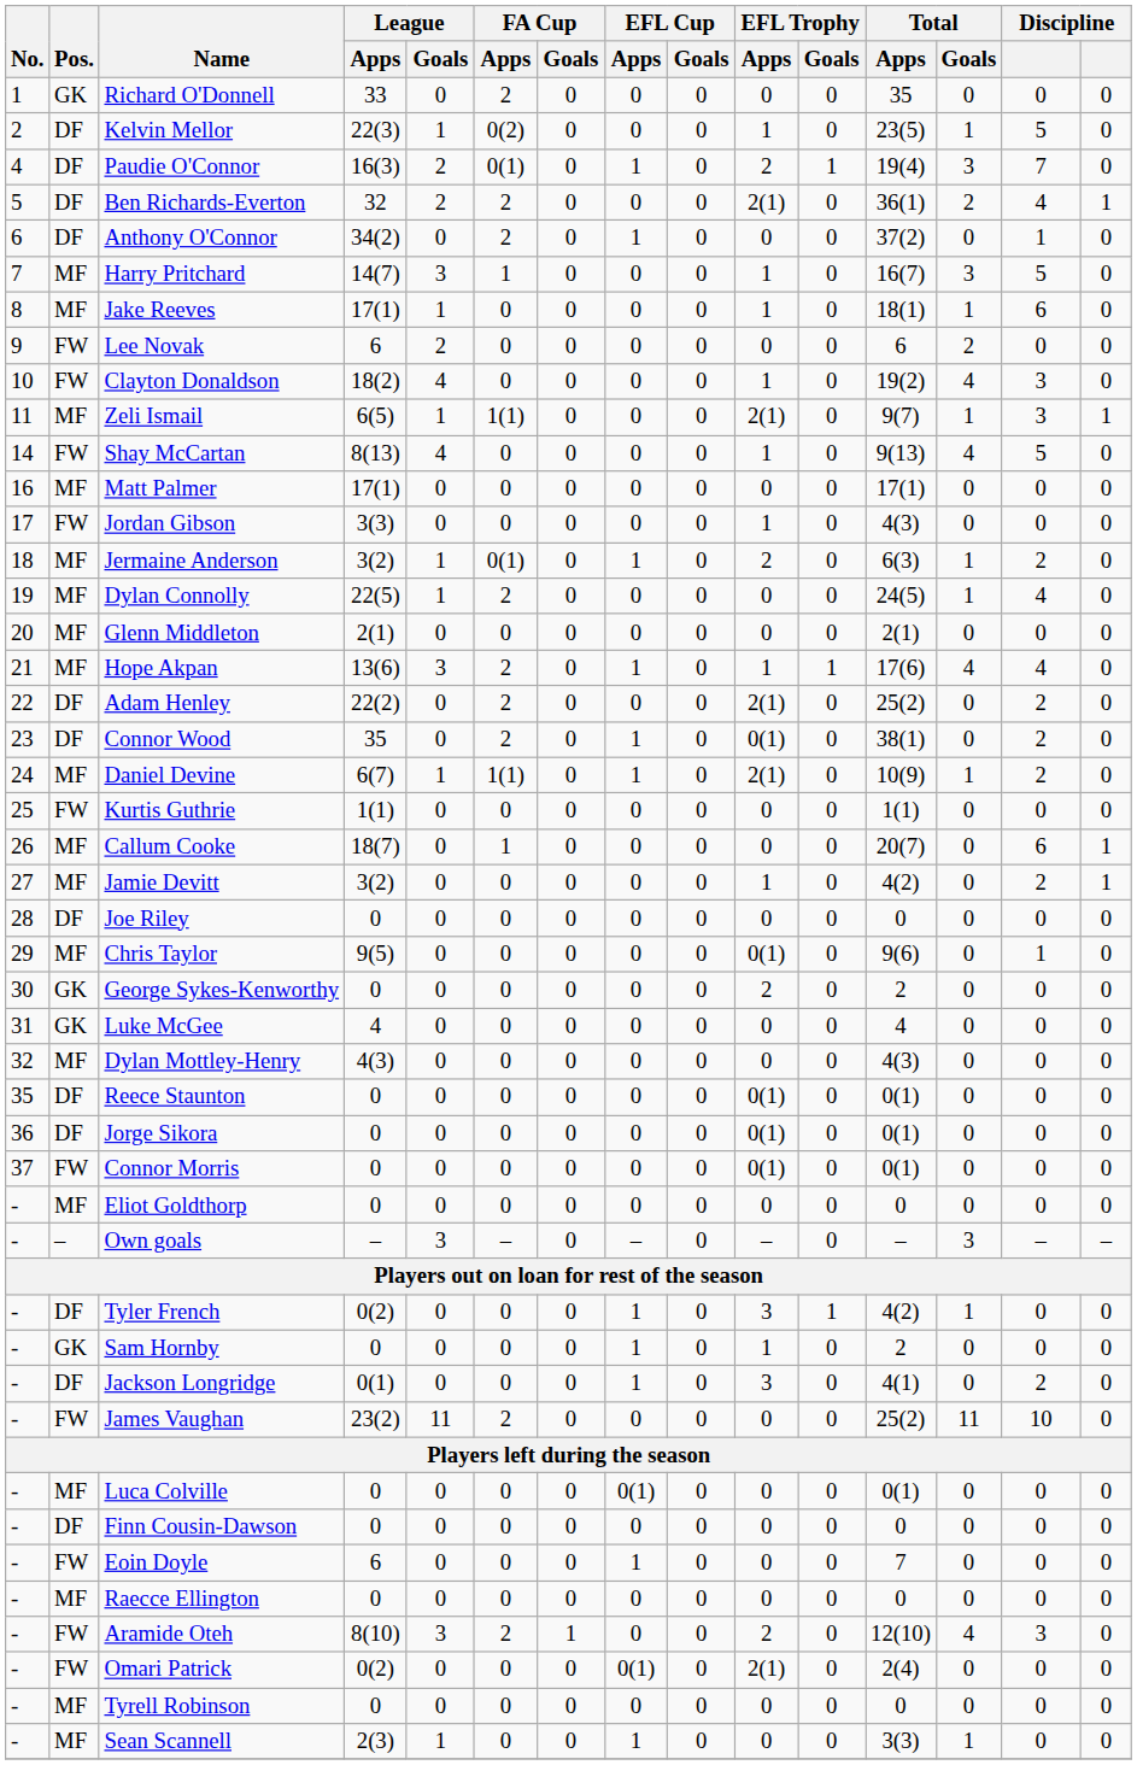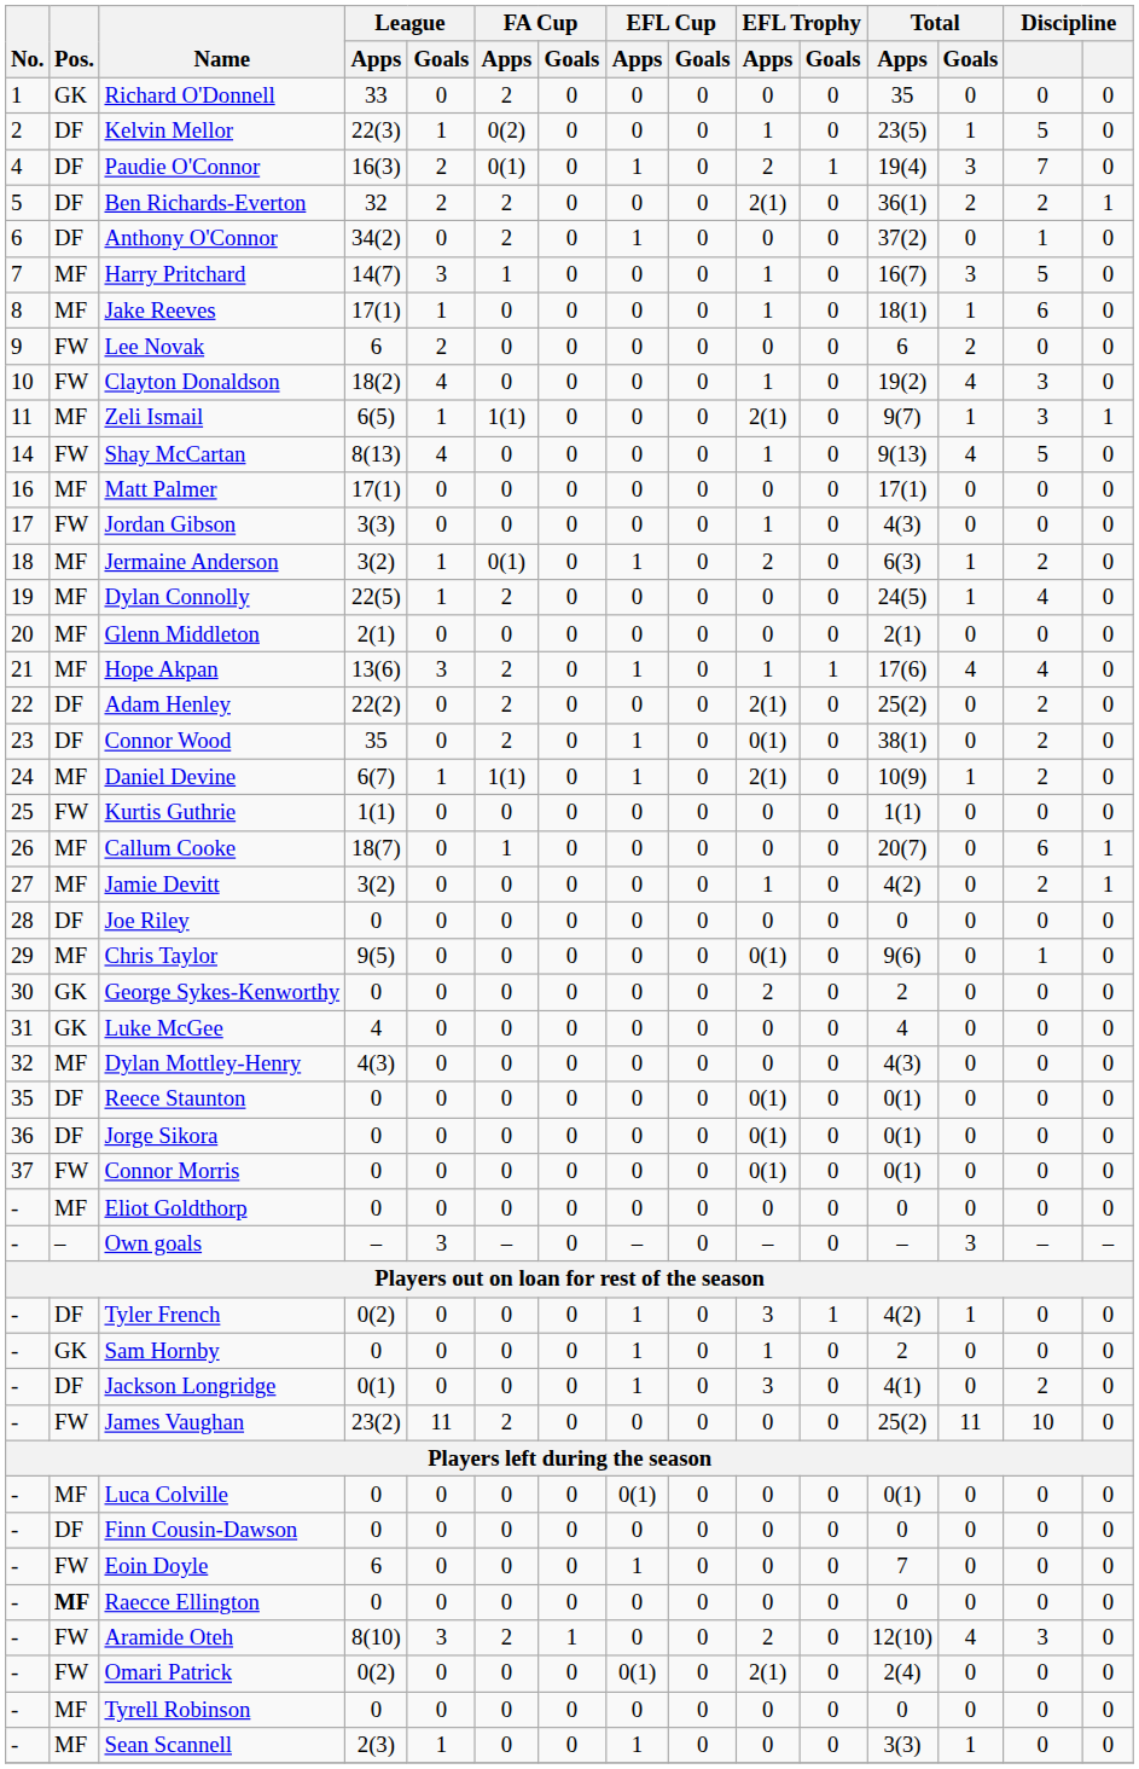 <table class="wikitable" style="text-align:center">
 <tr>
 <th rowspan="2" style="vertical-align:bottom;">No.</th>
 <th rowspan="2" style="vertical-align:bottom;">Pos.</th>
 <th rowspan="2" style="vertical-align:bottom;">Name</th>
 <th colspan="2" style="width:85px;">League</th>
 <th colspan="2" style="width:85px;">FA Cup</th>
 <th colspan="2" style="width:85px;">EFL Cup</th>
 <th colspan="2" style="width:85px;">EFL Trophy</th>
 <th colspan="2" style="width:85px;">Total </th>
 <th colspan="2" style="width:85px;">Discipline </th>
 </tr>
 <tr>
 <th>Apps</th>
 <th>Goals</th>
 <th>Apps</th>
 <th>Goals</th>
 <th>Apps</th>
 <th>Goals</th>
 <th>Apps</th>
 <th>Goals</th>
 <th>Apps</th>
 <th>Goals</th>
 <th></th>
 <th></th>
 </tr>
 <tr>
 <td align="left">1</td>
 <td align="left">GK</td>
 <td align="left"> <a href='#'>Richard O'Donnell</a></td>
 <td>33</td>
 <td>0</td>
 <td>2</td>
 <td>0</td>
 <td>0</td>
 <td>0</td>
 <td>0</td>
 <td>0</td>
 <td>35</td>
 <td>0</td>
 <td>0</td>
 <td>0</td>
 </tr>
 <tr>
 <td align="left">2</td>
 <td align="left">DF</td>
 <td align="left"> <a href='#'>Kelvin Mellor</a></td>
 <td>22(3)</td>
 <td>1</td>
 <td>0(2)</td>
 <td>0</td>
 <td>0</td>
 <td>0</td>
 <td>1</td>
 <td>0</td>
 <td>23(5)</td>
 <td>1</td>
 <td>5</td>
 <td>0</td>
 </tr>
 <tr>
 <td align="left">4</td>
 <td align="left">DF</td>
 <td align="left"> <a href='#'>Paudie O'Connor</a></td>
 <td>16(3)</td>
 <td>2</td>
 <td>0(1)</td>
 <td>0</td>
 <td>1</td>
 <td>0</td>
 <td>2</td>
 <td>1</td>
 <td>19(4)</td>
 <td>3</td>
 <td>7</td>
 <td>0</td>
 </tr>
 <tr>
 <td align="left">5</td>
 <td align="left">DF</td>
 <td align="left"> <a href='#'>Ben Richards-Everton</a></td>
 <td>32</td>
 <td>2</td>
 <td>2</td>
 <td>0</td>
 <td>0</td>
 <td>0</td>
 <td>2(1)</td>
 <td>0</td>
 <td>36(1)</td>
 <td>2</td>
-<td>4</td>
+<td>2</td>
 <td>1</td>
 </tr>
 <tr>
 <td align="left">6</td>
 <td align="left">DF</td>
 <td align="left"> <a href='#'>Anthony O'Connor</a></td>
 <td>34(2)</td>
 <td>0</td>
 <td>2</td>
 <td>0</td>
 <td>1</td>
 <td>0</td>
 <td>0</td>
 <td>0</td>
 <td>37(2)</td>
 <td>0</td>
 <td>1</td>
 <td>0</td>
 </tr>
 <tr>
 <td align="left">7</td>
 <td align="left">MF</td>
 <td align="left"> <a href='#'>Harry Pritchard</a></td>
 <td>14(7)</td>
 <td>3</td>
 <td>1</td>
 <td>0</td>
 <td>0</td>
 <td>0</td>
 <td>1</td>
 <td>0</td>
 <td>16(7)</td>
 <td>3</td>
 <td>5</td>
 <td>0</td>
 </tr>
 <tr>
 <td align="left">8</td>
 <td align="left">MF</td>
 <td align="left"> <a href='#'>Jake Reeves</a></td>
 <td>17(1)</td>
 <td>1</td>
 <td>0</td>
 <td>0</td>
 <td>0</td>
 <td>0</td>
 <td>1</td>
 <td>0</td>
 <td>18(1)</td>
 <td>1</td>
 <td>6</td>
 <td>0</td>
 </tr>
 <tr>
 <td align="left">9</td>
 <td align="left">FW</td>
 <td align="left"> <a href='#'>Lee Novak</a></td>
 <td>6</td>
 <td>2</td>
 <td>0</td>
 <td>0</td>
 <td>0</td>
 <td>0</td>
 <td>0</td>
 <td>0</td>
 <td>6</td>
 <td>2</td>
 <td>0</td>
 <td>0</td>
 </tr>
 <tr>
 <td align="left">10</td>
 <td align="left">FW</td>
 <td align="left"> <a href='#'>Clayton Donaldson</a></td>
 <td>18(2)</td>
 <td>4</td>
 <td>0</td>
 <td>0</td>
 <td>0</td>
 <td>0</td>
 <td>1</td>
 <td>0</td>
 <td>19(2)</td>
 <td>4</td>
 <td>3</td>
 <td>0</td>
 </tr>
 <tr>
 <td align="left">11</td>
 <td align="left">MF</td>
 <td align="left"> <a href='#'>Zeli Ismail</a></td>
 <td>6(5)</td>
 <td>1</td>
 <td>1(1)</td>
 <td>0</td>
 <td>0</td>
 <td>0</td>
 <td>2(1)</td>
 <td>0</td>
 <td>9(7)</td>
 <td>1</td>
 <td>3</td>
 <td>1</td>
 </tr>
 <tr>
 <td align="left">14</td>
 <td align="left">FW</td>
 <td align="left"> <a href='#'>Shay McCartan</a></td>
 <td>8(13)</td>
 <td>4</td>
 <td>0</td>
 <td>0</td>
 <td>0</td>
 <td>0</td>
 <td>1</td>
 <td>0</td>
 <td>9(13)</td>
 <td>4</td>
 <td>5</td>
 <td>0</td>
 </tr>
 <tr>
 <td align="left">16</td>
 <td align="left">MF</td>
 <td align="left"> <a href='#'>Matt Palmer</a></td>
 <td>17(1)</td>
 <td>0</td>
 <td>0</td>
 <td>0</td>
 <td>0</td>
 <td>0</td>
 <td>0</td>
 <td>0</td>
 <td>17(1)</td>
 <td>0</td>
 <td>0</td>
 <td>0</td>
 </tr>
 <tr>
 <td align="left">17</td>
 <td align="left">FW</td>
 <td align="left"> <a href='#'>Jordan Gibson</a></td>
 <td>3(3)</td>
 <td>0</td>
 <td>0</td>
 <td>0</td>
 <td>0</td>
 <td>0</td>
 <td>1</td>
 <td>0</td>
 <td>4(3)</td>
 <td>0</td>
 <td>0</td>
 <td>0</td>
 </tr>
 <tr>
 <td align="left">18</td>
 <td align="left">MF</td>
 <td align="left"> <a href='#'>Jermaine Anderson</a></td>
 <td>3(2)</td>
 <td>1</td>
 <td>0(1)</td>
 <td>0</td>
 <td>1</td>
 <td>0</td>
 <td>2</td>
 <td>0</td>
 <td>6(3)</td>
 <td>1</td>
 <td>2</td>
 <td>0</td>
 </tr>
 <tr>
 <td align="left">19</td>
 <td align="left">MF</td>
 <td align="left"> <a href='#'>Dylan Connolly</a></td>
 <td>22(5)</td>
 <td>1</td>
 <td>2</td>
 <td>0</td>
 <td>0</td>
 <td>0</td>
 <td>0</td>
 <td>0</td>
 <td>24(5)</td>
 <td>1</td>
 <td>4</td>
 <td>0</td>
 </tr>
 <tr>
 <td align="left">20</td>
 <td align="left">MF</td>
 <td align="left"> <a href='#'>Glenn Middleton</a></td>
 <td>2(1)</td>
 <td>0</td>
 <td>0</td>
 <td>0</td>
 <td>0</td>
 <td>0</td>
 <td>0</td>
 <td>0</td>
 <td>2(1)</td>
 <td>0</td>
 <td>0</td>
 <td>0</td>
 </tr>
 <tr>
 <td align="left">21</td>
 <td align="left">MF</td>
 <td align="left"> <a href='#'>Hope Akpan</a></td>
 <td>13(6)</td>
 <td>3</td>
 <td>2</td>
 <td>0</td>
 <td>1</td>
 <td>0</td>
 <td>1</td>
 <td>1</td>
 <td>17(6)</td>
 <td>4</td>
 <td>4</td>
 <td>0</td>
 </tr>
 <tr>
 <td align="left">22</td>
 <td align="left">DF</td>
 <td align="left"> <a href='#'>Adam Henley</a></td>
 <td>22(2)</td>
 <td>0</td>
 <td>2</td>
 <td>0</td>
 <td>0</td>
 <td>0</td>
 <td>2(1)</td>
 <td>0</td>
 <td>25(2)</td>
 <td>0</td>
 <td>2</td>
 <td>0</td>
 </tr>
 <tr>
 <td align="left">23</td>
 <td align="left">DF</td>
 <td align="left"> <a href='#'>Connor Wood</a></td>
 <td>35</td>
 <td>0</td>
 <td>2</td>
 <td>0</td>
 <td>1</td>
 <td>0</td>
 <td>0(1)</td>
 <td>0</td>
 <td>38(1)</td>
 <td>0</td>
 <td>2</td>
 <td>0</td>
 </tr>
 <tr>
 <td align="left">24</td>
 <td align="left">MF</td>
 <td align="left"> <a href='#'>Daniel Devine</a></td>
 <td>6(7)</td>
 <td>1</td>
 <td>1(1)</td>
 <td>0</td>
 <td>1</td>
 <td>0</td>
 <td>2(1)</td>
 <td>0</td>
 <td>10(9)</td>
 <td>1</td>
 <td>2</td>
 <td>0</td>
 </tr>
 <tr>
 <td align="left">25</td>
 <td align="left">FW</td>
 <td align="left"> <a href='#'>Kurtis Guthrie</a></td>
 <td>1(1)</td>
 <td>0</td>
 <td>0</td>
 <td>0</td>
 <td>0</td>
 <td>0</td>
 <td>0</td>
 <td>0</td>
 <td>1(1)</td>
 <td>0</td>
 <td>0</td>
 <td>0</td>
 </tr>
 <tr>
 <td align="left">26</td>
 <td align="left">MF</td>
 <td align="left"> <a href='#'>Callum Cooke</a></td>
 <td>18(7)</td>
 <td>0</td>
 <td>1</td>
 <td>0</td>
 <td>0</td>
 <td>0</td>
 <td>0</td>
 <td>0</td>
 <td>20(7)</td>
 <td>0</td>
 <td>6</td>
 <td>1</td>
 </tr>
 <tr>
 <td align="left">27</td>
 <td align="left">MF</td>
 <td align="left"> <a href='#'>Jamie Devitt</a></td>
 <td>3(2)</td>
 <td>0</td>
 <td>0</td>
 <td>0</td>
 <td>0</td>
 <td>0</td>
 <td>1</td>
 <td>0</td>
 <td>4(2)</td>
 <td>0</td>
 <td>2</td>
 <td>1</td>
 </tr>
 <tr>
 <td align="left">28</td>
 <td align="left">DF</td>
 <td align="left"> <a href='#'>Joe Riley</a></td>
 <td>0</td>
 <td>0</td>
 <td>0</td>
 <td>0</td>
 <td>0</td>
 <td>0</td>
 <td>0</td>
 <td>0</td>
 <td>0</td>
 <td>0</td>
 <td>0</td>
 <td>0</td>
 </tr>
 <tr>
 <td align="left">29</td>
 <td align="left">MF</td>
 <td align="left"> <a href='#'>Chris Taylor</a></td>
 <td>9(5)</td>
 <td>0</td>
 <td>0</td>
 <td>0</td>
 <td>0</td>
 <td>0</td>
 <td>0(1)</td>
 <td>0</td>
 <td>9(6)</td>
 <td>0</td>
 <td>1</td>
 <td>0</td>
 </tr>
 <tr>
 <td align="left">30</td>
 <td align="left">GK</td>
 <td align="left"> <a href='#'>George Sykes-Kenworthy</a></td>
 <td>0</td>
 <td>0</td>
 <td>0</td>
 <td>0</td>
 <td>0</td>
 <td>0</td>
 <td>2</td>
 <td>0</td>
 <td>2</td>
 <td>0</td>
 <td>0</td>
 <td>0</td>
 </tr>
 <tr>
 <td align="left">31</td>
 <td align="left">GK</td>
 <td align="left"> <a href='#'>Luke McGee</a></td>
 <td>4</td>
 <td>0</td>
 <td>0</td>
 <td>0</td>
 <td>0</td>
 <td>0</td>
 <td>0</td>
 <td>0</td>
 <td>4</td>
 <td>0</td>
 <td>0</td>
 <td>0</td>
 </tr>
 <tr>
 <td align="left">32</td>
 <td align="left">MF</td>
 <td align="left"> <a href='#'>Dylan Mottley-Henry</a></td>
 <td>4(3)</td>
 <td>0</td>
 <td>0</td>
 <td>0</td>
 <td>0</td>
 <td>0</td>
 <td>0</td>
 <td>0</td>
 <td>4(3)</td>
 <td>0</td>
 <td>0</td>
 <td>0</td>
 </tr>
 <tr>
 <td align="left">35</td>
 <td align="left">DF</td>
 <td align="left"> <a href='#'>Reece Staunton</a></td>
 <td>0</td>
 <td>0</td>
 <td>0</td>
 <td>0</td>
 <td>0</td>
 <td>0</td>
 <td>0(1)</td>
 <td>0</td>
 <td>0(1)</td>
 <td>0</td>
 <td>0</td>
 <td>0</td>
 </tr>
 <tr>
 <td align="left">36</td>
 <td align="left">DF</td>
 <td align="left"> <a href='#'>Jorge Sikora</a></td>
 <td>0</td>
 <td>0</td>
 <td>0</td>
 <td>0</td>
 <td>0</td>
 <td>0</td>
 <td>0(1)</td>
 <td>0</td>
 <td>0(1)</td>
 <td>0</td>
 <td>0</td>
 <td>0</td>
 </tr>
 <tr>
 <td align="left">37</td>
 <td align="left">FW</td>
 <td align="left"> <a href='#'>Connor Morris</a></td>
 <td>0</td>
 <td>0</td>
 <td>0</td>
 <td>0</td>
 <td>0</td>
 <td>0</td>
 <td>0(1)</td>
 <td>0</td>
 <td>0(1)</td>
 <td>0</td>
 <td>0</td>
 <td>0</td>
 </tr>
 <tr>
 <td align="left">-</td>
 <td align="left">MF</td>
 <td align="left"> <a href='#'>Eliot Goldthorp</a></td>
 <td>0</td>
 <td>0</td>
 <td>0</td>
 <td>0</td>
 <td>0</td>
 <td>0</td>
 <td>0</td>
 <td>0</td>
 <td>0</td>
 <td>0</td>
 <td>0</td>
 <td>0</td>
 </tr>
 <tr>
 <td align="left">-</td>
 <td align="left">–</td>
 <td align="left"><a href='#'>Own goals</a></td>
 <td>–</td>
 <td>3</td>
 <td>–</td>
 <td>0</td>
 <td>–</td>
 <td>0</td>
 <td>–</td>
 <td>0</td>
 <td>–</td>
 <td>3</td>
 <td>–</td>
 <td>–</td>
 </tr>
 <tr>
 <th colspan="15">Players out on loan for rest of the season</th>
 </tr>
 <tr>
 <td align="left">-</td>
 <td align="left">DF</td>
 <td align="left"> <a href='#'>Tyler French</a></td>
 <td>0(2)</td>
 <td>0</td>
 <td>0</td>
 <td>0</td>
 <td>1</td>
 <td>0</td>
 <td>3</td>
 <td>1</td>
 <td>4(2)</td>
 <td>1</td>
 <td>0</td>
 <td>0</td>
 </tr>
 <tr>
 <td align="left">-</td>
 <td align="left">GK</td>
 <td align="left"> <a href='#'>Sam Hornby</a></td>
 <td>0</td>
 <td>0</td>
 <td>0</td>
 <td>0</td>
 <td>1</td>
 <td>0</td>
 <td>1</td>
 <td>0</td>
 <td>2</td>
 <td>0</td>
 <td>0</td>
 <td>0</td>
 </tr>
 <tr>
 <td align="left">-</td>
 <td align="left">DF</td>
 <td align="left"> <a href='#'>Jackson Longridge</a></td>
 <td>0(1)</td>
 <td>0</td>
 <td>0</td>
 <td>0</td>
 <td>1</td>
 <td>0</td>
 <td>3</td>
 <td>0</td>
 <td>4(1)</td>
 <td>0</td>
 <td>2</td>
 <td>0</td>
 </tr>
 <tr>
 <td align="left">-</td>
 <td align="left">FW</td>
 <td align="left"> <a href='#'>James Vaughan</a></td>
 <td>23(2)</td>
 <td>11</td>
 <td>2</td>
 <td>0</td>
 <td>0</td>
 <td>0</td>
 <td>0</td>
 <td>0</td>
 <td>25(2)</td>
 <td>11</td>
 <td>10</td>
 <td>0</td>
 </tr>
 <tr>
 <th colspan="15">Players left during the season</th>
 </tr>
 <tr>
 <td align="left">-</td>
 <td align="left">MF</td>
 <td align="left"> <a href='#'>Luca Colville</a></td>
 <td>0</td>
 <td>0</td>
 <td>0</td>
 <td>0</td>
 <td>0(1)</td>
 <td>0</td>
 <td>0</td>
 <td>0</td>
 <td>0(1)</td>
 <td>0</td>
 <td>0</td>
 <td>0</td>
 </tr>
 <tr>
 <td align="left">-</td>
 <td align="left">DF</td>
 <td align="left"> <a href='#'>Finn Cousin-Dawson</a></td>
 <td>0</td>
 <td>0</td>
 <td>0</td>
 <td>0</td>
 <td>0</td>
 <td>0</td>
 <td>0</td>
 <td>0</td>
 <td>0</td>
 <td>0</td>
 <td>0</td>
 <td>0</td>
 </tr>
 <tr>
 <td align="left">-</td>
 <td align="left">FW</td>
 <td align="left"> <a href='#'>Eoin Doyle</a></td>
 <td>6</td>
 <td>0</td>
 <td>0</td>
 <td>0</td>
 <td>1</td>
 <td>0</td>
 <td>0</td>
 <td>0</td>
 <td>7</td>
 <td>0</td>
 <td>0</td>
 <td>0</td>
 </tr>
 <tr>
 <td align="left">-</td>
-<td align="left">MF</td>
+<td align="left"><strong>MF</strong></td>
 <td align="left"> <a href='#'>Raecce Ellington</a></td>
 <td>0</td>
 <td>0</td>
 <td>0</td>
 <td>0</td>
 <td>0</td>
 <td>0</td>
 <td>0</td>
 <td>0</td>
 <td>0</td>
 <td>0</td>
 <td>0</td>
 <td>0</td>
 </tr>
 <tr>
 <td align="left">-</td>
 <td align="left">FW</td>
 <td align="left"> <a href='#'>Aramide Oteh</a></td>
 <td>8(10)</td>
 <td>3</td>
 <td>2</td>
 <td>1</td>
 <td>0</td>
 <td>0</td>
 <td>2</td>
 <td>0</td>
 <td>12(10)</td>
 <td>4</td>
 <td>3</td>
 <td>0</td>
 </tr>
 <tr>
 <td align="left">-</td>
 <td align="left">FW</td>
 <td align="left"> <a href='#'>Omari Patrick</a></td>
 <td>0(2)</td>
 <td>0</td>
 <td>0</td>
 <td>0</td>
 <td>0(1)</td>
 <td>0</td>
 <td>2(1)</td>
 <td>0</td>
 <td>2(4)</td>
 <td>0</td>
 <td>0</td>
 <td>0</td>
 </tr>
 <tr>
 <td align="left">-</td>
 <td align="left">MF</td>
 <td align="left"> <a href='#'>Tyrell Robinson</a></td>
 <td>0</td>
 <td>0</td>
 <td>0</td>
 <td>0</td>
 <td>0</td>
 <td>0</td>
 <td>0</td>
 <td>0</td>
 <td>0</td>
 <td>0</td>
 <td>0</td>
 <td>0</td>
 </tr>
 <tr>
 <td align="left">-</td>
 <td align="left">MF</td>
 <td align="left"> <a href='#'>Sean Scannell</a></td>
 <td>2(3)</td>
 <td>1</td>
 <td>0</td>
 <td>0</td>
 <td>1</td>
 <td>0</td>
 <td>0</td>
 <td>0</td>
 <td>3(3)</td>
 <td>1</td>
 <td>0</td>
 <td>0</td>
 </tr>
 <tr>
 </tr>
 </table>
